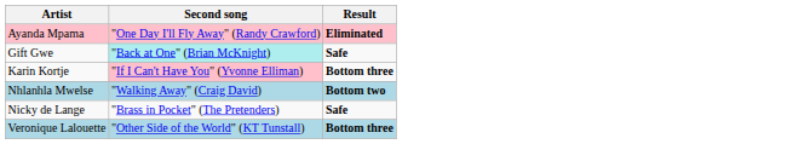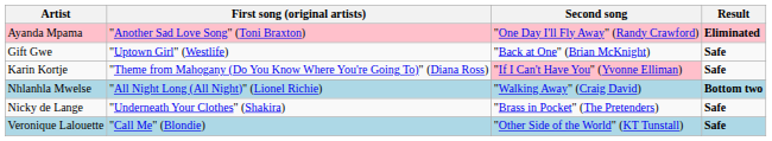 <table class=wikitable>
 <tr>
 <th>Artist</th>
+<th>First song (original artists)</th>
 <th>Second song</th>
 <th>Result</th>
 </tr>
 <tr style="background:pink;">
 <td>Ayanda Mpama</td>
+<td>"<a href='#'>Another Sad Love Song</a>" (<a href='#'>Toni Braxton</a>)</td>
 <td>"<a href='#'>One Day I'll Fly Away</a>" (<a href='#'>Randy Crawford</a>)</td>
 <td><strong>Eliminated</strong></td>
 </tr>
 <tr>
 <td>Gift Gwe</td>
-<td style="background: paleturquoise;">"<a href='#'>Back at One</a>" (<a href='#'>Brian McKnight</a>)</td>
+<td>"<a href='#'>Uptown Girl</a>" (<a href='#'>Westlife</a>)</td>
+<td>"<a href='#'>Back at One</a>" (<a href='#'>Brian McKnight</a>)</td>
 <td><strong>Safe</strong></td>
 </tr>
 <tr>
 <td>Karin Kortje</td>
+<td>"<a href='#'>Theme from Mahogany (Do You Know Where You're Going To)</a>" (<a href='#'>Diana Ross</a>)</td>
 <td style="background: pink;">"<a href='#'>If I Can't Have You</a>" (<a href='#'>Yvonne Elliman</a>)</td>
-<td><strong>Bottom three</strong></td>
+<td><strong>Safe</strong></td>
 </tr>
 <tr style="background:lightblue;">
 <td>Nhlanhla Mwelse</td>
+<td>"<a href='#'>All Night Long (All Night)</a>" (<a href='#'>Lionel Richie</a>)</td>
 <td>"<a href='#'>Walking Away</a>" (<a href='#'>Craig David</a>)</td>
 <td><strong>Bottom two</strong></td>
 </tr>
 <tr>
 <td>Nicky de Lange</td>
+<td>"<a href='#'>Underneath Your Clothes</a>" (<a href='#'>Shakira</a>)</td>
 <td>"<a href='#'>Brass in Pocket</a>" (<a href='#'>The Pretenders</a>)</td>
 <td><strong>Safe</strong></td>
 </tr>
 <tr style="background:lightblue;">
 <td>Veronique Lalouette</td>
+<td>"<a href='#'>Call Me</a>" (<a href='#'>Blondie</a>)</td>
 <td>"<a href='#'>Other Side of the World</a>" (<a href='#'>KT Tunstall</a>)</td>
-<td><strong>Bottom three</strong></td>
+<td><strong>Safe</strong></td>
 </tr>
 </table>
